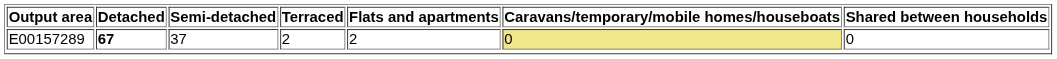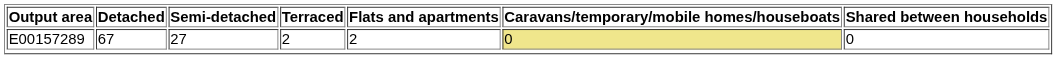 <table border=yes>
 <tr>
 <th>Output area</th>
 <th>Detached</th>
 <th>Semi-detached</th>
 <th>Terraced</th>
 <th>Flats and apartments</th>
 <th>Caravans/temporary/mobile homes/houseboats</th>
 <th>Shared between households</th>
 </tr>
 <tr>
 <td>E00157289</td>
-<td><strong>67</strong></td>
-<td>37</td>
+<td>67</td>
+<td>27</td>
 <td>2</td>
 <td>2</td>
 <td style="background: khaki;">0</td>
 <td>0</td>
 </tr>
 <tr>
 </tr>
 </table>
